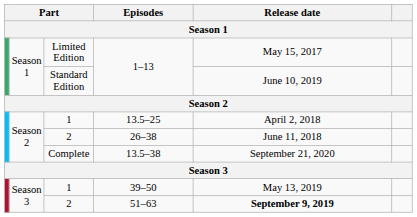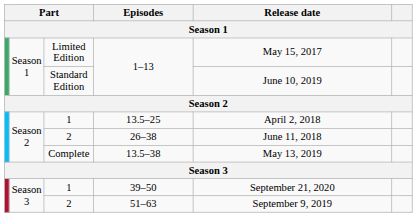 <table class="wikitable" style="text-align:center; width: 70%;">
 <tr>
 <th colspan="3" width="20%">Part</th>
 <th>Episodes</th>
 <th>Release date</th>
 <th width="5%"></th>
 </tr>
 <tr>
 <th colspan="7">Season 1</th>
 </tr>
 <tr>
 <td rowspan="2" width="1%" style="background: #38A969"></td>
 <td rowspan="2">Season 1</td>
 <td>Limited Edition</td>
 <td rowspan="2">1–13</td>
 <td>May 15, 2017</td>
 <td></td>
 </tr>
 <tr>
 <td>Standard Edition</td>
 <td>June 10, 2019</td>
 <td></td>
 </tr>
 <tr>
 <th colspan="7">Season 2</th>
 </tr>
 <tr>
 <td rowspan="3" width="1%" style="background: #00BFFF"></td>
 <td rowspan="3">Season 2</td>
 <td>1</td>
 <td>13.5–25</td>
 <td>April 2, 2018</td>
 <td></td>
 </tr>
 <tr>
 <td>2</td>
 <td>26–38</td>
 <td>June 11, 2018</td>
 <td></td>
 </tr>
 <tr>
 <td>Complete</td>
 <td>13.5–38</td>
-<td>September 21, 2020</td>
+<td>May 13, 2019</td>
 <td></td>
 </tr>
 <tr>
 <th colspan="7">Season 3</th>
 </tr>
 <tr>
 <td rowspan="2" width="1%" style="background: #B11030"></td>
 <td rowspan="2">Season 3</td>
 <td>1</td>
 <td>39–50</td>
-<td>May 13, 2019</td>
+<td>September 21, 2020</td>
 <td></td>
 </tr>
 <tr>
 <td>2</td>
 <td>51–63</td>
-<td><strong>September 9, 2019</strong></td>
+<td>September 9, 2019</td>
 <td></td>
 </tr>
 </table>
